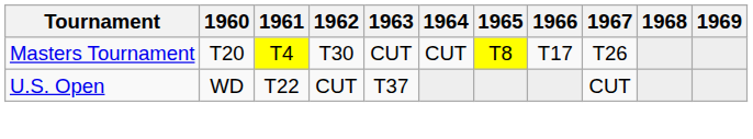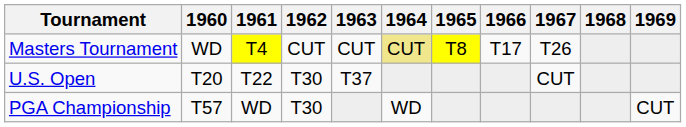 <table class="wikitable" style="font-size:95%;text-align:center;">
 <tr>
 <th>Tournament</th>
 <th>1960</th>
 <th>1961</th>
 <th>1962</th>
 <th>1963</th>
 <th>1964</th>
 <th>1965</th>
 <th>1966</th>
 <th>1967</th>
 <th>1968</th>
 <th>1969</th>
 </tr>
 <tr>
 <td align=left><a href='#'>Masters Tournament</a></td>
-<td>T20</td>
+<td>WD</td>
 <td style="background:yellow;">T4</td>
-<td>T30</td>
 <td>CUT</td>
 <td>CUT</td>
+<td style="background: khaki;">CUT</td>
 <td style="background:yellow;">T8</td>
 <td>T17</td>
 <td>T26</td>
 <td style="background:#eeeeee;"></td>
 <td style="background:#eeeeee;"></td>
 </tr>
 <tr>
 <td align=left><a href='#'>U.S. Open</a></td>
-<td>WD</td>
+<td>T20</td>
 <td>T22</td>
-<td>CUT</td>
+<td>T30</td>
 <td>T37</td>
 <td style="background:#eeeeee;"></td>
 <td style="background:#eeeeee;"></td>
 <td style="background:#eeeeee;"></td>
 <td>CUT</td>
 <td style="background:#eeeeee;"></td>
 <td style="background:#eeeeee;"></td>
 </tr>
+<tr>
+<td align=left><a href='#'>PGA Championship</a></td>
+<td>T57</td>
+<td>WD</td>
+<td>T30</td>
+<td style="background:#eeeeee;"></td>
+<td>WD</td>
+<td style="background:#eeeeee;"></td>
+<td style="background:#eeeeee;"></td>
+<td style="background:#eeeeee;"></td>
+<td style="background:#eeeeee;"></td>
+<td>CUT</td>
+</tr>
 </table>
